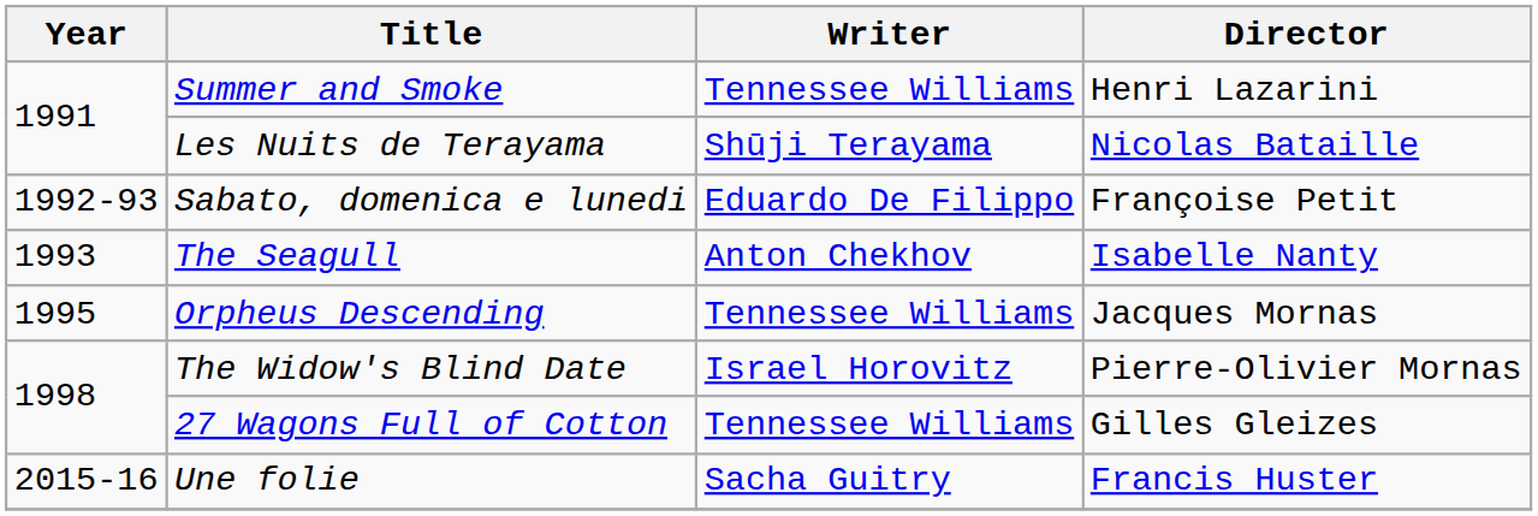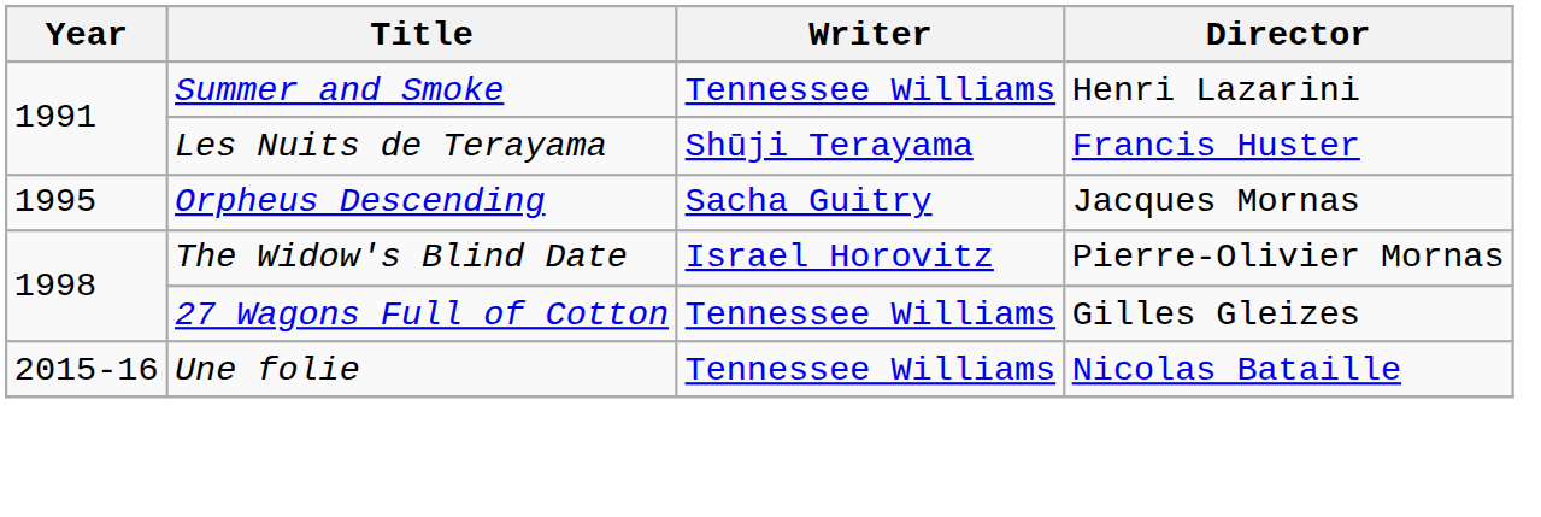 <table class="wikitable sortable">
 <tr>
 <th>Year</th>
 <th>Title</th>
 <th>Writer</th>
 <th>Director</th>
 </tr>
 <tr>
 <td rowspan=2>1991</td>
 <td><em><a href='#'>Summer and Smoke</a></em></td>
 <td><a href='#'>Tennessee Williams</a></td>
 <td>Henri Lazarini</td>
 </tr>
 <tr>
 <td><em>Les Nuits de Terayama</em></td>
 <td><a href='#'>Shūji Terayama</a></td>
-<td><a href='#'>Nicolas Bataille</a></td>
-</tr>
-<tr>
-<td>1992-93</td>
-<td><em>Sabato, domenica e lunedi</em></td>
-<td><a href='#'>Eduardo De Filippo</a></td>
-<td>Françoise Petit</td>
-</tr>
-<tr>
-<td>1993</td>
-<td><em><a href='#'>The Seagull</a></em></td>
-<td><a href='#'>Anton Chekhov</a></td>
-<td><a href='#'>Isabelle Nanty</a></td>
+<td><a href='#'>Francis Huster</a></td>
 </tr>
 <tr>
 <td>1995</td>
 <td><em><a href='#'>Orpheus Descending</a></em></td>
-<td><a href='#'>Tennessee Williams</a></td>
+<td><a href='#'>Sacha Guitry</a></td>
 <td>Jacques Mornas</td>
 </tr>
 <tr>
 <td rowspan=2>1998</td>
 <td><em>The Widow's Blind Date</em></td>
 <td><a href='#'>Israel Horovitz</a></td>
 <td>Pierre-Olivier Mornas</td>
 </tr>
 <tr>
 <td><em><a href='#'>27 Wagons Full of Cotton</a></em></td>
 <td><a href='#'>Tennessee Williams</a></td>
 <td>Gilles Gleizes</td>
 </tr>
 <tr>
 <td>2015-16</td>
 <td><em>Une folie</em></td>
-<td><a href='#'>Sacha Guitry</a></td>
-<td><a href='#'>Francis Huster</a></td>
+<td><a href='#'>Tennessee Williams</a></td>
+<td><a href='#'>Nicolas Bataille</a></td>
 </tr>
 <tr>
 </tr>
 </table>
